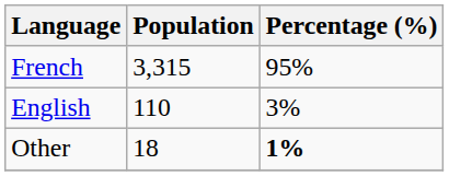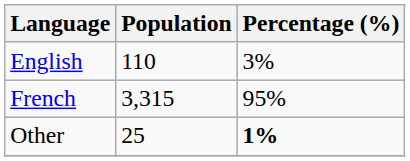 <table class="wikitable">
 <tr>
 <th>Language</th>
 <th>Population</th>
 <th>Percentage (%)</th>
 </tr>
 <tr>
+<td><a href='#'>English</a></td>
+<td>110</td>
+<td>3%</td>
+</tr>
+<tr>
 <td><a href='#'>French</a></td>
 <td>3,315</td>
 <td>95%</td>
 </tr>
 <tr>
-<td><a href='#'>English</a></td>
-<td>110</td>
-<td>3%</td>
-</tr>
-<tr>
 <td>Other</td>
-<td>18</td>
+<td>25</td>
 <td><strong>1%</strong></td>
 </tr>
 <tr>
 </tr>
 </table>
